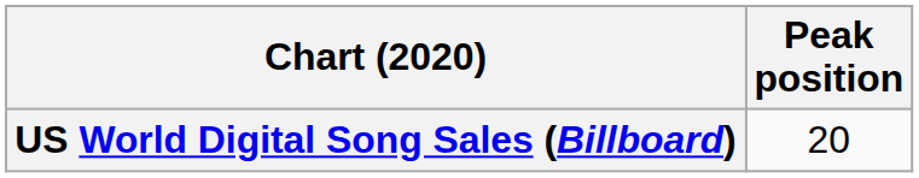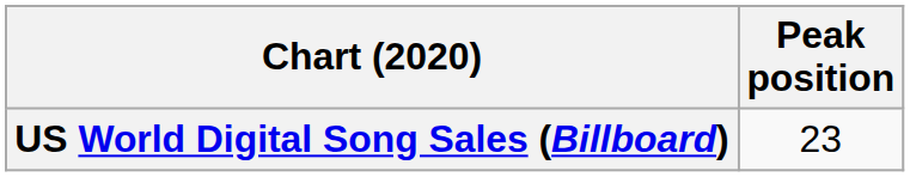 <table class="wikitable sortable plainrowheaders" style="text-align:center">
 <tr>
 <th scope="col">Chart (2020)</th>
 <th scope="col">Peak<br>position</th>
 </tr>
 <tr>
 <th scope="row">US <a href='#'>World Digital Song Sales</a> (<em><a href='#'>Billboard</a></em>)</th>
-<td>20</td>
+<td>23</td>
 </tr>
 </table>
